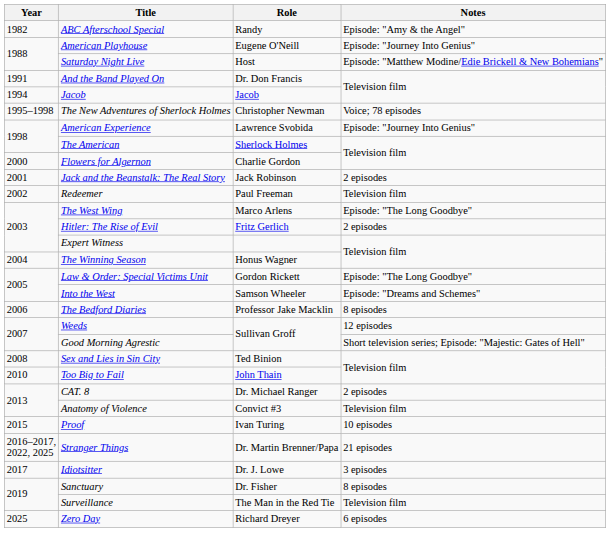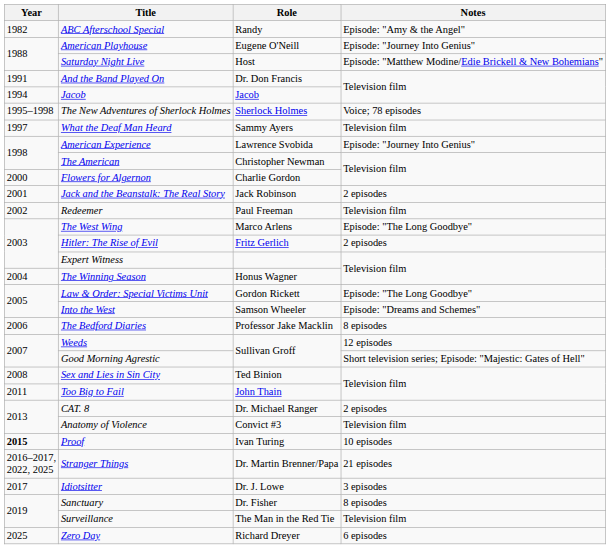 <table class="wikitable sortable">
 <tr>
 <th>Year</th>
 <th>Title</th>
 <th>Role</th>
 <th class=unsortable>Notes</th>
 </tr>
 <tr>
 <td>1982</td>
 <td><em><a href='#'>ABC Afterschool Special</a></em></td>
 <td>Randy</td>
 <td>Episode: "Amy & the Angel"</td>
 </tr>
 <tr>
 <td rowspan="2">1988</td>
 <td><em><a href='#'>American Playhouse</a></em></td>
 <td>Eugene O'Neill</td>
 <td>Episode: "Journey Into Genius"</td>
 </tr>
 <tr>
 <td><em><a href='#'>Saturday Night Live</a></em></td>
 <td>Host</td>
 <td>Episode: "Matthew Modine/<a href='#'>Edie Brickell & New Bohemians</a>"</td>
 </tr>
 <tr>
 <td>1991</td>
 <td><em><a href='#'>And the Band Played On</a></em></td>
 <td>Dr. Don Francis</td>
 <td rowspan="2">Television film</td>
 </tr>
 <tr>
 <td>1994</td>
 <td><em><a href='#'>Jacob</a></em></td>
 <td><a href='#'>Jacob</a></td>
 </tr>
 <tr>
 <td>1995–1998</td>
 <td><em>The New Adventures of Sherlock Holmes</em></td>
-<td>Christopher Newman</td>
+<td><a href='#'>Sherlock Holmes</a></td>
 <td>Voice; 78 episodes</td>
+</tr>
+<tr>
+<td>1997</td>
+<td><em><a href='#'>What the Deaf Man Heard</a></em></td>
+<td>Sammy Ayers</td>
+<td>Television film</td>
 </tr>
 <tr>
 <td rowspan="2">1998</td>
 <td><em><a href='#'>American Experience</a></em></td>
 <td>Lawrence Svobida</td>
 <td>Episode: "Journey Into Genius"</td>
 </tr>
 <tr>
 <td><em><a href='#'>The American</a></em></td>
-<td><a href='#'>Sherlock Holmes</a></td>
+<td>Christopher Newman</td>
 <td rowspan="2">Television film</td>
 </tr>
 <tr>
 <td>2000</td>
 <td><em><a href='#'>Flowers for Algernon</a></em></td>
 <td>Charlie Gordon</td>
 </tr>
 <tr>
 <td>2001</td>
 <td><em><a href='#'>Jack and the Beanstalk: The Real Story</a></em></td>
 <td>Jack Robinson</td>
 <td>2 episodes</td>
 </tr>
 <tr>
 <td>2002</td>
 <td><em>Redeemer</em></td>
 <td>Paul Freeman</td>
 <td>Television film</td>
 </tr>
 <tr>
 <td rowspan="3">2003</td>
 <td><em><a href='#'>The West Wing</a></em></td>
 <td>Marco Arlens</td>
 <td>Episode: "The Long Goodbye"</td>
 </tr>
 <tr>
 <td><em><a href='#'>Hitler: The Rise of Evil</a></em></td>
 <td><a href='#'>Fritz Gerlich</a></td>
 <td>2 episodes</td>
 </tr>
 <tr>
 <td><em>Expert Witness</em></td>
 <td></td>
 <td rowspan="2">Television film</td>
 </tr>
 <tr>
 <td>2004</td>
 <td><em><a href='#'>The Winning Season</a></em></td>
 <td>Honus Wagner</td>
 </tr>
 <tr>
 <td rowspan="2">2005</td>
 <td><em><a href='#'>Law & Order: Special Victims Unit</a></em></td>
 <td>Gordon Rickett</td>
 <td>Episode: "The Long Goodbye"</td>
 </tr>
 <tr>
 <td><em><a href='#'>Into the West</a></em></td>
 <td>Samson Wheeler</td>
 <td>Episode: "Dreams and Schemes"</td>
 </tr>
 <tr>
 <td>2006</td>
 <td><em><a href='#'>The Bedford Diaries</a></em></td>
 <td>Professor Jake Macklin</td>
 <td>8 episodes</td>
 </tr>
 <tr>
 <td rowspan="2">2007</td>
 <td><em><a href='#'>Weeds</a></em></td>
 <td rowspan="2">Sullivan Groff</td>
 <td>12 episodes</td>
 </tr>
 <tr>
 <td><em>Good Morning Agrestic</em></td>
 <td>Short television series; Episode: "Majestic: Gates of Hell"</td>
 </tr>
 <tr>
 <td>2008</td>
 <td><em><a href='#'>Sex and Lies in Sin City</a></em></td>
 <td>Ted Binion</td>
 <td rowspan="2">Television film</td>
 </tr>
 <tr>
-<td>2010</td>
+<td>2011</td>
 <td><em><a href='#'>Too Big to Fail</a></em></td>
 <td><a href='#'>John Thain</a></td>
 </tr>
 <tr>
 <td rowspan="2">2013</td>
 <td><em>CAT. 8</em></td>
 <td>Dr. Michael Ranger</td>
 <td>2 episodes</td>
 </tr>
 <tr>
 <td><em>Anatomy of Violence</em></td>
 <td>Convict #3</td>
 <td>Television film</td>
 </tr>
 <tr>
-<td>2015</td>
+<td><strong>2015</strong></td>
 <td><em><a href='#'>Proof</a></em></td>
 <td>Ivan Turing</td>
 <td>10 episodes</td>
 </tr>
 <tr>
 <td>2016–2017,<br>2022, 2025</td>
 <td><em><a href='#'>Stranger Things</a></em></td>
 <td>Dr. Martin Brenner/Papa</td>
 <td>21 episodes</td>
 </tr>
 <tr>
 <td>2017</td>
 <td><em><a href='#'>Idiotsitter</a></em></td>
 <td>Dr. J. Lowe</td>
 <td>3 episodes</td>
 </tr>
 <tr>
 <td rowspan="2">2019</td>
 <td><em>Sanctuary</em></td>
 <td>Dr. Fisher</td>
 <td>8 episodes</td>
 </tr>
 <tr>
 <td><em>Surveillance</em></td>
 <td>The Man in the Red Tie</td>
 <td>Television film</td>
 </tr>
 <tr>
 <td>2025</td>
 <td><em><a href='#'>Zero Day</a></em></td>
 <td>Richard Dreyer</td>
 <td>6 episodes</td>
 </tr>
 </table>
